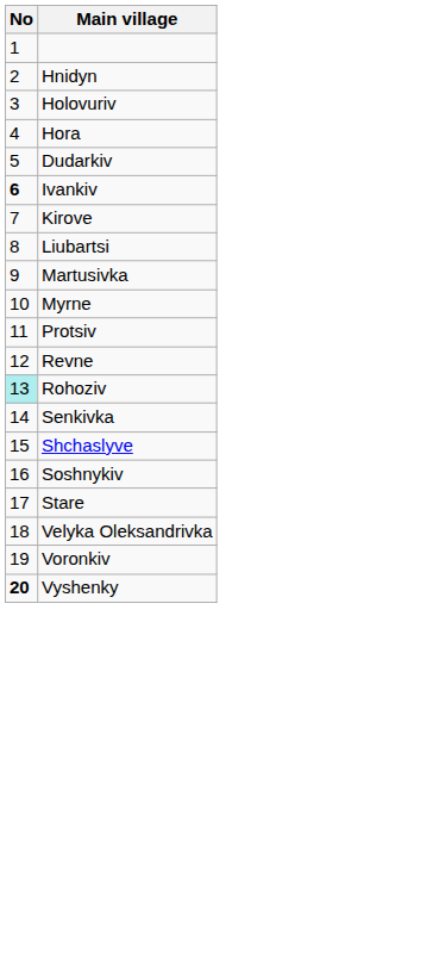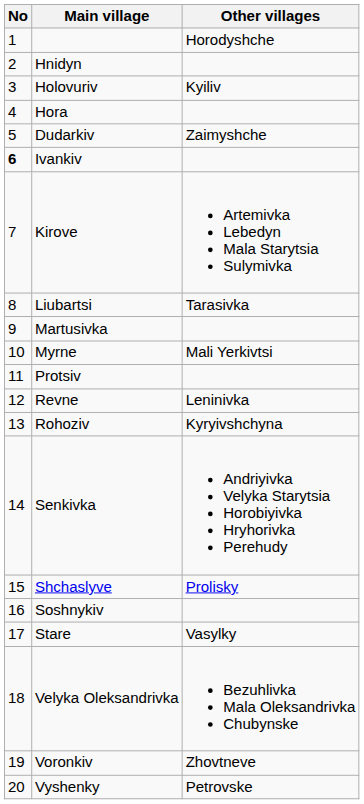 <table class="wikitable">
 <tr>
 <th>No</th>
 <th>Main village</th>
+<th>Other villages</th>
 </tr>
 <tr>
 <td>1</td>
 <td></td>
+<td>Horodyshche</td>
 </tr>
 <tr>
 <td>2</td>
 <td>Hnidyn</td>
+<td></td>
 </tr>
 <tr>
 <td>3</td>
 <td>Holovuriv</td>
+<td>Kyiliv</td>
 </tr>
 <tr>
 <td>4</td>
 <td>Hora</td>
+<td></td>
 </tr>
 <tr>
 <td>5</td>
 <td>Dudarkiv</td>
+<td>Zaimyshche</td>
 </tr>
 <tr>
 <td><strong>6</strong></td>
 <td>Ivankiv</td>
+<td></td>
 </tr>
 <tr>
 <td>7</td>
 <td>Kirove</td>
+<td><br><ul><li>Artemivka</li><li>Lebedyn</li><li>Mala Starytsia</li><li>Sulymivka</li></ul></td>
 </tr>
 <tr>
 <td>8</td>
 <td>Liubartsi</td>
+<td>Tarasivka</td>
 </tr>
 <tr>
 <td>9</td>
 <td>Martusivka</td>
+<td></td>
 </tr>
 <tr>
 <td>10</td>
 <td>Myrne</td>
+<td>Mali Yerkivtsi</td>
 </tr>
 <tr>
 <td>11</td>
 <td>Protsiv</td>
+<td></td>
 </tr>
 <tr>
 <td>12</td>
 <td>Revne</td>
+<td>Leninivka</td>
 </tr>
 <tr>
-<td style="background: paleturquoise;">13</td>
+<td>13</td>
 <td>Rohoziv</td>
+<td>Kyryivshchyna</td>
 </tr>
 <tr>
 <td>14</td>
 <td>Senkivka</td>
+<td><br><ul><li>Andriyivka</li><li>Velyka Starytsia</li><li>Horobiyivka</li><li>Hryhorivka</li><li>Perehudy</li></ul></td>
 </tr>
 <tr>
 <td>15</td>
 <td><a href='#'>Shchaslyve</a></td>
+<td><a href='#'>Prolisky</a></td>
 </tr>
 <tr>
 <td>16</td>
 <td>Soshnykiv</td>
+<td></td>
 </tr>
 <tr>
 <td>17</td>
 <td>Stare</td>
+<td>Vasylky</td>
 </tr>
 <tr>
 <td>18</td>
 <td>Velyka Oleksandrivka</td>
+<td><br><ul><li>Bezuhlivka</li><li>Mala Oleksandrivka</li><li>Chubynske</li></ul></td>
 </tr>
 <tr>
 <td>19</td>
 <td>Voronkiv</td>
+<td>Zhovtneve</td>
 </tr>
 <tr>
-<td><strong>20</strong></td>
+<td>20</td>
 <td>Vyshenky</td>
+<td>Petrovske</td>
 </tr>
 </table>
